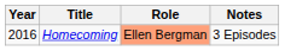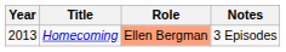 <table class="wikitable">
 <tr>
 <th>Year</th>
 <th>Title</th>
 <th>Role</th>
 <th>Notes</th>
 </tr>
 <tr>
-<td>2016</td>
+<td>2013</td>
 <td><em><a href='#'>Homecoming</a></em></td>
 <td style="background: lightsalmon;">Ellen Bergman</td>
 <td>3 Episodes</td>
 </tr>
 </table>
